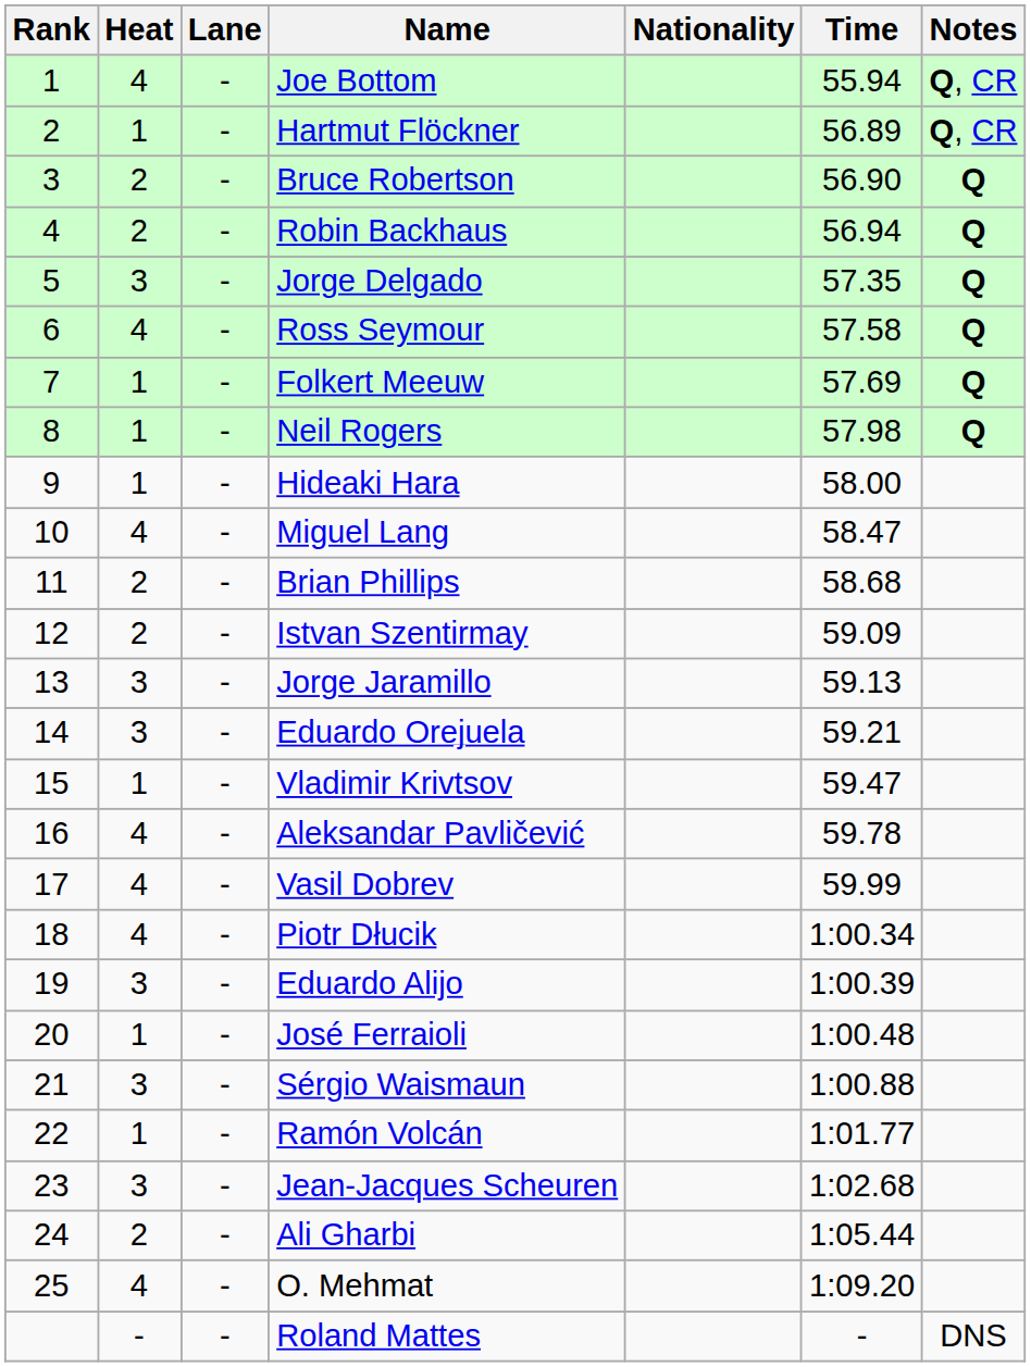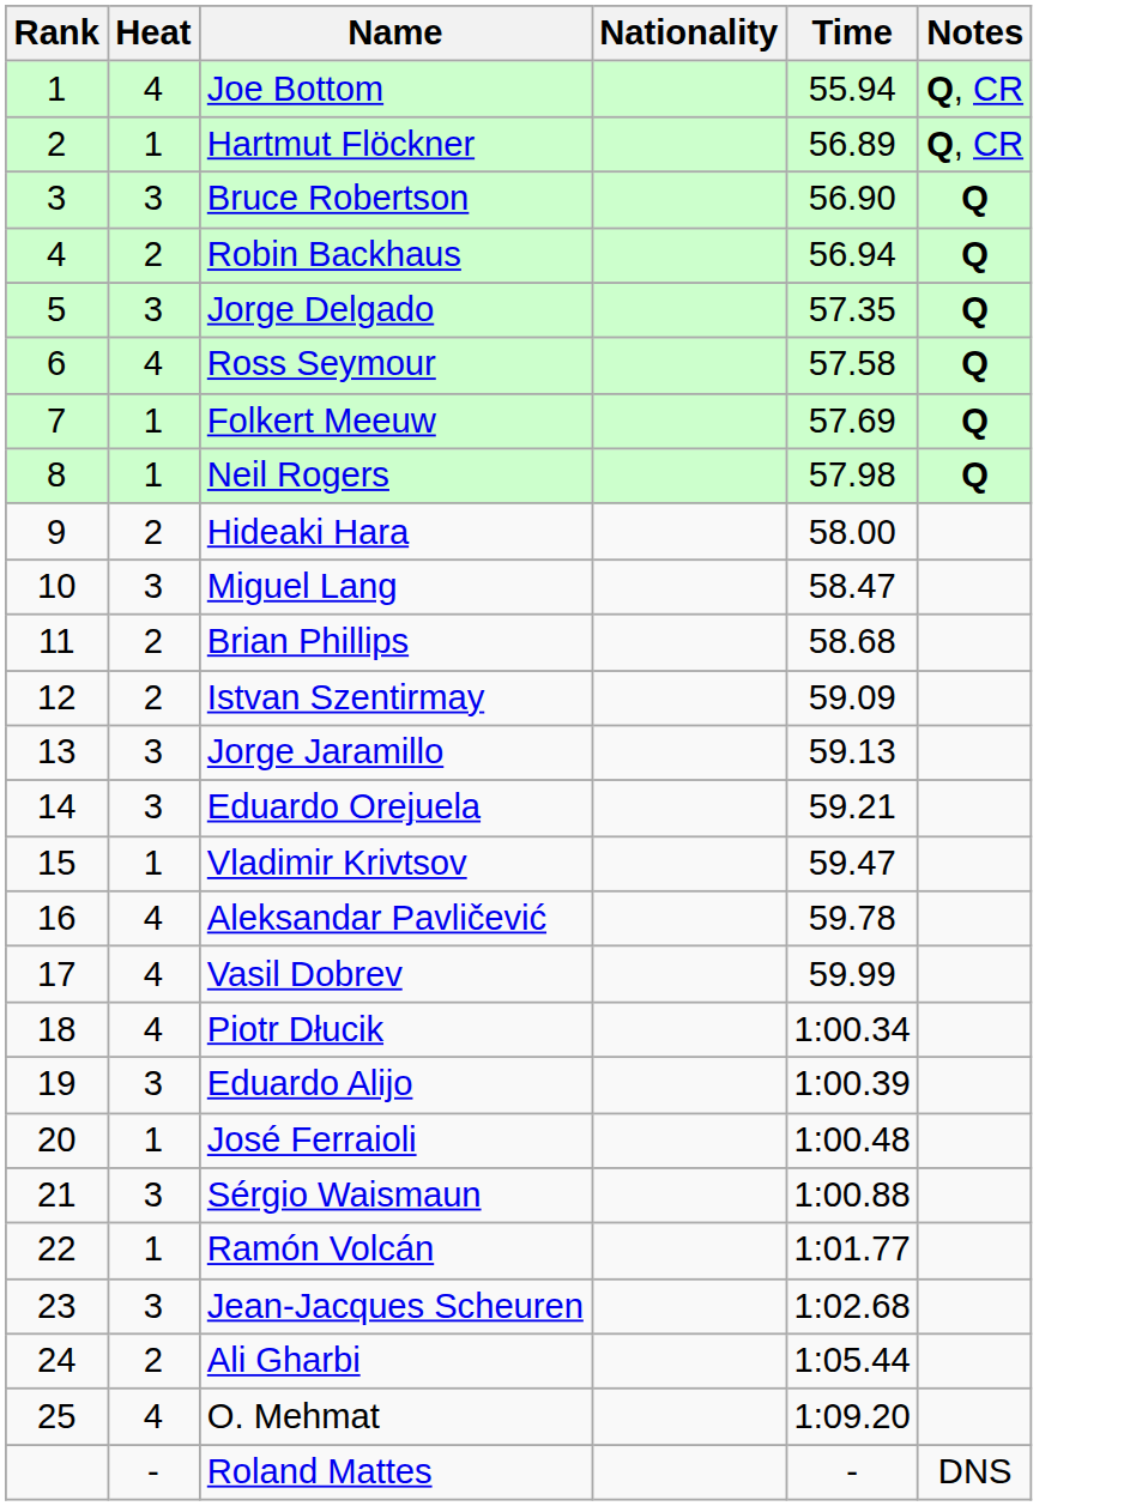 <table class="wikitable sortable" style="text-align:center">
 <tr>
 <th>Rank</th>
 <th>Heat</th>
-<th>Lane</th>
 <th>Name</th>
 <th>Nationality</th>
 <th>Time</th>
 <th>Notes</th>
 </tr>
 <tr bgcolor=ccffcc>
 <td>1</td>
 <td>4</td>
-<td>-</td>
 <td align=left><a href='#'>Joe Bottom</a></td>
 <td align=left></td>
 <td>55.94</td>
 <td><strong>Q</strong>, <a href='#'>CR</a></td>
 </tr>
 <tr bgcolor=ccffcc>
 <td>2</td>
 <td>1</td>
-<td>-</td>
 <td align=left><a href='#'>Hartmut Flöckner</a></td>
 <td align=left></td>
 <td>56.89</td>
 <td><strong>Q</strong>, <a href='#'>CR</a></td>
 </tr>
 <tr bgcolor=ccffcc>
 <td>3</td>
-<td>2</td>
-<td>-</td>
+<td>3</td>
 <td align=left><a href='#'>Bruce Robertson</a></td>
 <td align=left></td>
 <td>56.90</td>
 <td><strong>Q</strong></td>
 </tr>
 <tr bgcolor=ccffcc>
 <td>4</td>
 <td>2</td>
-<td>-</td>
 <td align=left><a href='#'>Robin Backhaus</a></td>
 <td align=left></td>
 <td>56.94</td>
 <td><strong>Q</strong></td>
 </tr>
 <tr bgcolor=ccffcc>
 <td>5</td>
 <td>3</td>
-<td>-</td>
 <td align=left><a href='#'>Jorge Delgado</a></td>
 <td align=left></td>
 <td>57.35</td>
 <td><strong>Q</strong></td>
 </tr>
 <tr bgcolor=ccffcc>
 <td>6</td>
 <td>4</td>
-<td>-</td>
 <td align=left><a href='#'>Ross Seymour</a></td>
 <td align=left></td>
 <td>57.58</td>
 <td><strong>Q</strong></td>
 </tr>
 <tr bgcolor=ccffcc>
 <td>7</td>
 <td>1</td>
-<td>-</td>
 <td align=left><a href='#'>Folkert Meeuw</a></td>
 <td align=left></td>
 <td>57.69</td>
 <td><strong>Q</strong></td>
 </tr>
 <tr bgcolor=ccffcc>
 <td>8</td>
 <td>1</td>
-<td>-</td>
 <td align=left><a href='#'>Neil Rogers</a></td>
 <td align=left></td>
 <td>57.98</td>
 <td><strong>Q</strong></td>
 </tr>
 <tr>
 <td>9</td>
-<td>1</td>
-<td>-</td>
+<td>2</td>
 <td align=left><a href='#'>Hideaki Hara</a></td>
 <td align=left></td>
 <td>58.00</td>
 <td></td>
 </tr>
 <tr>
 <td>10</td>
-<td>4</td>
-<td>-</td>
+<td>3</td>
 <td align=left><a href='#'>Miguel Lang</a></td>
 <td align=left></td>
 <td>58.47</td>
 <td></td>
 </tr>
 <tr>
 <td>11</td>
 <td>2</td>
-<td>-</td>
 <td align=left><a href='#'>Brian Phillips</a></td>
 <td align=left></td>
 <td>58.68</td>
 <td></td>
 </tr>
 <tr>
 <td>12</td>
 <td>2</td>
-<td>-</td>
 <td align=left><a href='#'>Istvan Szentirmay</a></td>
 <td align=left></td>
 <td>59.09</td>
 <td></td>
 </tr>
 <tr>
 <td>13</td>
 <td>3</td>
-<td>-</td>
 <td align=left><a href='#'>Jorge Jaramillo</a></td>
 <td align=left></td>
 <td>59.13</td>
 <td></td>
 </tr>
 <tr>
 <td>14</td>
 <td>3</td>
-<td>-</td>
 <td align=left><a href='#'>Eduardo Orejuela</a></td>
 <td align=left></td>
 <td>59.21</td>
 <td></td>
 </tr>
 <tr>
 <td>15</td>
 <td>1</td>
-<td>-</td>
 <td align=left><a href='#'>Vladimir Krivtsov</a></td>
 <td align=left></td>
 <td>59.47</td>
 <td></td>
 </tr>
 <tr>
 <td>16</td>
 <td>4</td>
-<td>-</td>
 <td align=left><a href='#'>Aleksandar Pavličević</a></td>
 <td align=left></td>
 <td>59.78</td>
 <td></td>
 </tr>
 <tr>
 <td>17</td>
 <td>4</td>
-<td>-</td>
 <td align=left><a href='#'>Vasil Dobrev</a></td>
 <td align=left></td>
 <td>59.99</td>
 <td></td>
 </tr>
 <tr>
 <td>18</td>
 <td>4</td>
-<td>-</td>
 <td align=left><a href='#'>Piotr Dłucik</a></td>
 <td align=left></td>
 <td>1:00.34</td>
 <td></td>
 </tr>
 <tr>
 <td>19</td>
 <td>3</td>
-<td>-</td>
 <td align=left><a href='#'>Eduardo Alijo</a></td>
 <td align=left></td>
 <td>1:00.39</td>
 <td></td>
 </tr>
 <tr>
 <td>20</td>
 <td>1</td>
-<td>-</td>
 <td align=left><a href='#'>José Ferraioli</a></td>
 <td align=left></td>
 <td>1:00.48</td>
 <td></td>
 </tr>
 <tr>
 <td>21</td>
 <td>3</td>
-<td>-</td>
 <td align=left><a href='#'>Sérgio Waismaun</a></td>
 <td align=left></td>
 <td>1:00.88</td>
 <td></td>
 </tr>
 <tr>
 <td>22</td>
 <td>1</td>
-<td>-</td>
 <td align=left><a href='#'>Ramón Volcán</a></td>
 <td align=left></td>
 <td>1:01.77</td>
 <td></td>
 </tr>
 <tr>
 <td>23</td>
 <td>3</td>
-<td>-</td>
 <td align=left><a href='#'>Jean-Jacques Scheuren</a></td>
 <td align=left></td>
 <td>1:02.68</td>
 <td></td>
 </tr>
 <tr>
 <td>24</td>
 <td>2</td>
-<td>-</td>
 <td align=left><a href='#'>Ali Gharbi</a></td>
 <td align=left></td>
 <td>1:05.44</td>
 <td></td>
 </tr>
 <tr>
 <td>25</td>
 <td>4</td>
-<td>-</td>
 <td align=left>O. Mehmat</td>
 <td align=left></td>
 <td>1:09.20</td>
 <td></td>
 </tr>
 <tr>
 <td></td>
 <td>-</td>
-<td>-</td>
 <td align=left><a href='#'>Roland Mattes</a></td>
 <td align=left></td>
 <td>-</td>
 <td>DNS</td>
 </tr>
 </table>
